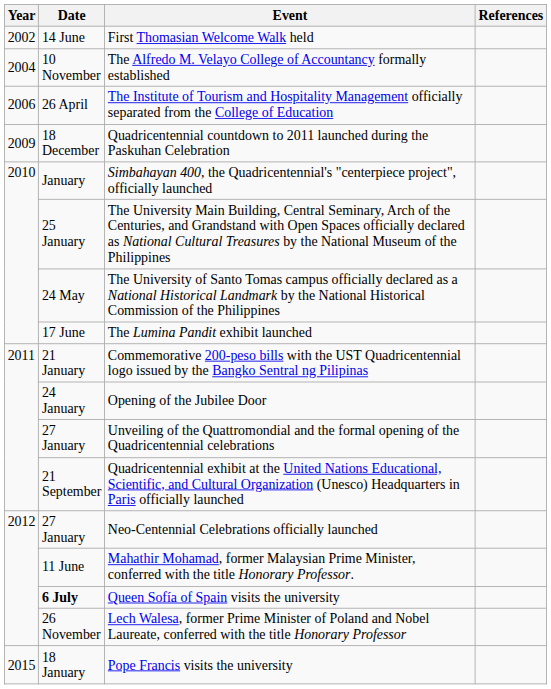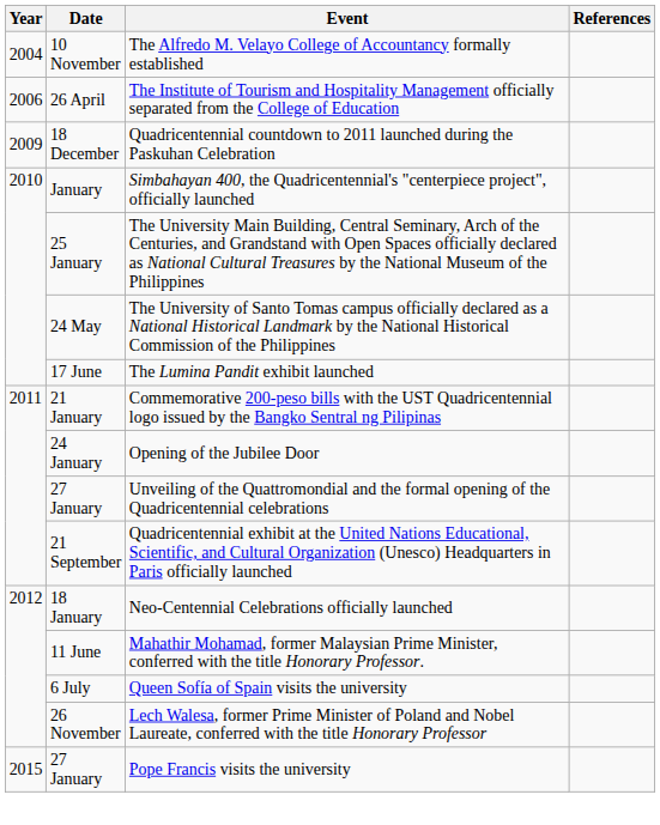 <table class="wikitable" width="100%">
 <tr>
 <th style="width:6%">Year</th>
 <th style="width:10%">Date</th>
 <th>Event</th>
 <th>References</th>
-</tr>
-<tr>
-<td>2002</td>
-<td>14 June</td>
-<td>First <a href='#'>Thomasian Welcome Walk</a> held</td>
-<td></td>
 </tr>
 <tr>
 <td>2004</td>
 <td>10 November</td>
 <td>The <a href='#'>Alfredo M. Velayo College of Accountancy</a> formally established</td>
 <td></td>
 </tr>
 <tr>
 <td>2006</td>
 <td>26 April</td>
 <td><a href='#'>The Institute of Tourism and Hospitality Management</a> officially separated from the <a href='#'>College of Education</a></td>
 <td></td>
 </tr>
 <tr>
 <td>2009</td>
 <td>18 December</td>
 <td>Quadricentennial countdown to 2011 launched during the Paskuhan Celebration</td>
 <td></td>
 </tr>
 <tr>
 <td rowspan="4" valign="top">2010</td>
 <td>January</td>
 <td><em>Simbahayan 400</em>, the Quadricentennial's "centerpiece project", officially launched</td>
 <td></td>
 </tr>
 <tr>
 <td>25 January</td>
 <td>The University Main Building, Central Seminary, Arch of the Centuries, and Grandstand with Open Spaces officially declared as <em>National Cultural Treasures</em> by the National Museum of the Philippines</td>
 <td></td>
 </tr>
 <tr>
 <td>24 May</td>
 <td>The University of Santo Tomas campus officially declared as a <em>National Historical Landmark</em> by the National Historical Commission of the Philippines</td>
 <td></td>
 </tr>
 <tr>
 <td>17 June</td>
 <td>The <em>Lumina Pandit</em> exhibit launched</td>
 <td></td>
 </tr>
 <tr>
 <td rowspan="4" valign="top">2011</td>
 <td>21 January</td>
 <td>Commemorative <a href='#'>200-peso bills</a> with the UST Quadricentennial logo issued by the <a href='#'>Bangko Sentral ng Pilipinas</a></td>
 <td></td>
 </tr>
 <tr>
 <td>24 January</td>
 <td>Opening of the Jubilee Door</td>
 <td></td>
 </tr>
 <tr>
 <td>27 January</td>
 <td>Unveiling of the Quattromondial and the formal opening of the Quadricentennial celebrations</td>
 <td></td>
 </tr>
 <tr>
 <td>21 September</td>
 <td>Quadricentennial exhibit at the <a href='#'>United Nations Educational, Scientific, and Cultural Organization</a> (Unesco) Headquarters in <a href='#'>Paris</a> officially launched</td>
 <td></td>
 </tr>
 <tr>
 <td rowspan="4" valign="top">2012</td>
-<td>27 January</td>
+<td>18 January</td>
 <td>Neo-Centennial Celebrations officially launched</td>
 <td></td>
 </tr>
 <tr>
 <td>11 June</td>
 <td><a href='#'>Mahathir Mohamad</a>, former Malaysian Prime Minister, conferred with the title <em>Honorary Professor</em>.</td>
 <td></td>
 </tr>
 <tr>
-<td><strong>6 July</strong></td>
+<td>6 July</td>
 <td><a href='#'>Queen Sofía of Spain</a> visits the university</td>
 <td></td>
 </tr>
 <tr>
 <td>26 November</td>
 <td><a href='#'>Lech Walesa</a>, former Prime Minister of Poland and Nobel Laureate, conferred with the title <em>Honorary Professor</em></td>
 <td></td>
 </tr>
 <tr>
 <td>2015</td>
-<td>18 January</td>
+<td>27 January</td>
 <td><a href='#'>Pope Francis</a> visits the university</td>
 <td></td>
 </tr>
 </table>
